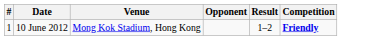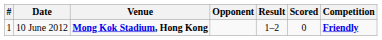 <table class="wikitable">
 <tr>
 <th scope="col">#</th>
 <th scope="col">Date</th>
 <th scope="col">Venue</th>
 <th scope="col">Opponent</th>
 <th scope="col">Result</th>
+<th scope="col">Scored</th>
 <th scope="col">Competition</th>
 </tr>
 <tr>
 <td>1</td>
 <td>10 June 2012</td>
-<td><a href='#'>Mong Kok Stadium</a>, Hong Kong</td>
+<td><strong><a href='#'>Mong Kok Stadium</a>, Hong Kong</strong></td>
 <td></td>
 <td align=center>1–2</td>
+<td align=center>0</td>
 <td><strong><a href='#'>Friendly</a></strong></td>
 </tr>
 </table>
